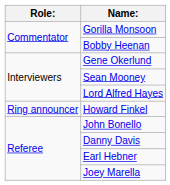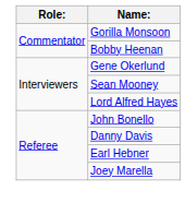 <table class=wikitable style="font-size:90%; margin: 0.5em 0 0.5em 1em; float: right; clear: right;">
 <tr>
 <th>Role:</th>
 <th>Name:</th>
 </tr>
 <tr>
 <td rowspan=2><a href='#'>Commentator</a></td>
 <td><a href='#'>Gorilla Monsoon</a></td>
 </tr>
 <tr>
 <td><a href='#'>Bobby Heenan</a></td>
 </tr>
 <tr>
 <td rowspan=3>Interviewers</td>
 <td><a href='#'>Gene Okerlund</a></td>
 </tr>
 <tr>
 <td><a href='#'>Sean Mooney</a></td>
 </tr>
 <tr>
 <td><a href='#'>Lord Alfred Hayes</a></td>
 </tr>
 <tr>
-<td><a href='#'>Ring announcer</a></td>
-<td><a href='#'>Howard Finkel</a></td>
-</tr>
-<tr>
 <td rowspan=4><a href='#'>Referee</a></td>
 <td><a href='#'>John Bonello</a></td>
 </tr>
 <tr>
 <td><a href='#'>Danny Davis</a></td>
 </tr>
 <tr>
 <td><a href='#'>Earl Hebner</a></td>
 </tr>
 <tr>
 <td><a href='#'>Joey Marella</a></td>
 </tr>
 </table>
